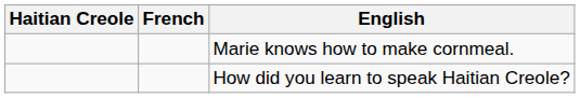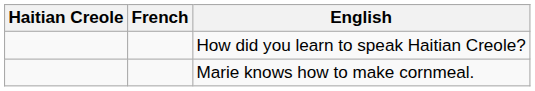 <table class="wikitable">
 <tr>
 <th scope="col">Haitian Creole</th>
 <th scope="col">French</th>
 <th scope="col">English</th>
 </tr>
 <tr>
 <td></td>
 <td></td>
-<td>Marie knows how to make cornmeal.</td>
+<td>How did you learn to speak Haitian Creole?</td>
 </tr>
 <tr>
 <td></td>
 <td></td>
-<td>How did you learn to speak Haitian Creole?</td>
+<td>Marie knows how to make cornmeal.</td>
 </tr>
 </table>
